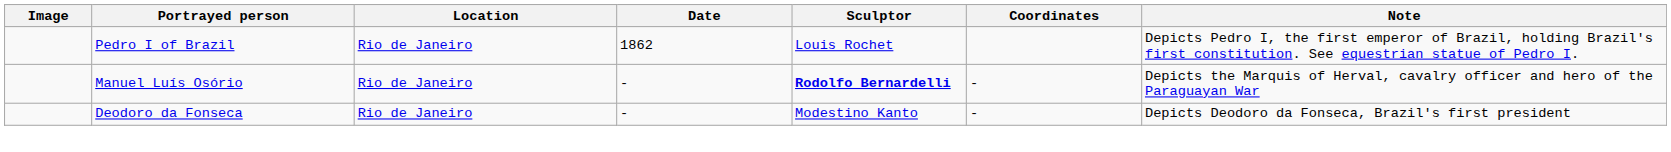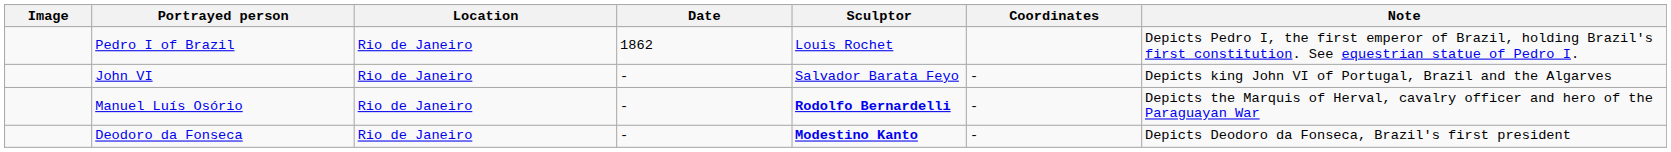 <table class="wikitable sortable"  style="width:100%;">
 <tr>
 <th width="5%" align="left" class="unsortable">Image</th>
 <th width="15%" align="left">Portrayed person</th>
 <th width="15%" align="left">Location</th>
 <th width="10%" align="left">Date</th>
 <th width="10%" align="left">Sculptor</th>
 <th width="10%" align="left">Coordinates</th>
 <th width="30%" align="left">Note</th>
 </tr>
 <tr>
 <td></td>
 <td><a href='#'>Pedro I of Brazil</a></td>
 <td><a href='#'>Rio de Janeiro</a></td>
 <td>1862</td>
 <td><a href='#'>Louis Rochet</a></td>
 <td></td>
 <td>Depicts Pedro I, the first emperor of Brazil, holding Brazil's <a href='#'>first constitution</a>. See <a href='#'>equestrian statue of Pedro I</a>.</td>
 </tr>
 <tr>
 <td></td>
+<td><a href='#'>John VI</a></td>
+<td><a href='#'>Rio de Janeiro</a></td>
+<td>-</td>
+<td><a href='#'>Salvador Barata Feyo</a></td>
+<td>-</td>
+<td>Depicts king John VI of Portugal, Brazil and the Algarves</td>
+</tr>
+<tr>
+<td></td>
 <td><a href='#'>Manuel Luís Osório</a></td>
 <td><a href='#'>Rio de Janeiro</a></td>
 <td>-</td>
 <td><strong><a href='#'>Rodolfo Bernardelli</a></strong></td>
 <td>-</td>
 <td>Depicts the Marquis of Herval, cavalry officer and hero of the <a href='#'>Paraguayan War</a></td>
 </tr>
 <tr>
 <td></td>
 <td><a href='#'>Deodoro da Fonseca</a></td>
 <td><a href='#'>Rio de Janeiro</a></td>
 <td>-</td>
-<td><a href='#'>Modestino Kanto</a></td>
+<td><strong><a href='#'>Modestino Kanto</a></strong></td>
 <td>-</td>
 <td>Depicts Deodoro da Fonseca, Brazil's first president</td>
 </tr>
 </table>
